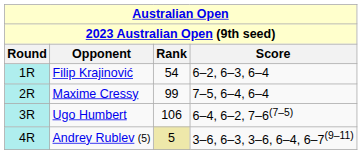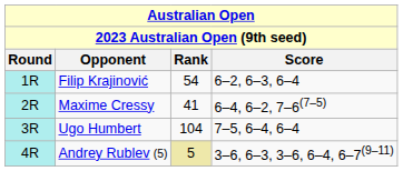 <table class="wikitable nowrap">
 <tr>
 <th colspan=4 style="background:#ffc;"><a href='#'>Australian Open</a></th>
 </tr>
 <tr>
 <th colspan=4 style="background:#ffc;"><a href='#'>2023 Australian Open</a> (9th seed)</th>
 </tr>
 <tr>
 <th>Round</th>
 <th>Opponent</th>
 <th>Rank</th>
 <th>Score</th>
 </tr>
 <tr>
 <td align="center" style="background:#afeeee;">1R</td>
 <td> <a href='#'>Filip Krajinović</a></td>
 <td align="center">54</td>
 <td>6–2, 6–3, 6–4</td>
 </tr>
 <tr>
 <td align="center" style="background:#afeeee;">2R</td>
 <td> <a href='#'>Maxime Cressy</a></td>
-<td align="center">99</td>
-<td>7–5, 6–4, 6–4</td>
+<td align="center">41</td>
+<td>6–4, 6–2, 7–6<sup>(7–5)</sup></td>
 </tr>
 <tr>
 <td align="center" style="background:#afeeee;">3R</td>
 <td> <a href='#'>Ugo Humbert</a></td>
-<td align="center">106</td>
-<td>6–4, 6–2, 7–6<sup>(7–5)</sup></td>
+<td align="center">104</td>
+<td>7–5, 6–4, 6–4</td>
 </tr>
 <tr>
 <td align="center" style="background:#afeeee;">4R</td>
 <td> <a href='#'>Andrey Rublev</a> <small>(5)</small></td>
 <td align="center" bgcolor=EEE8AA>5</td>
 <td>3–6, 6–3, 3–6, 6–4, 6–7<sup>(9–11)</sup></td>
 </tr>
 </table>
